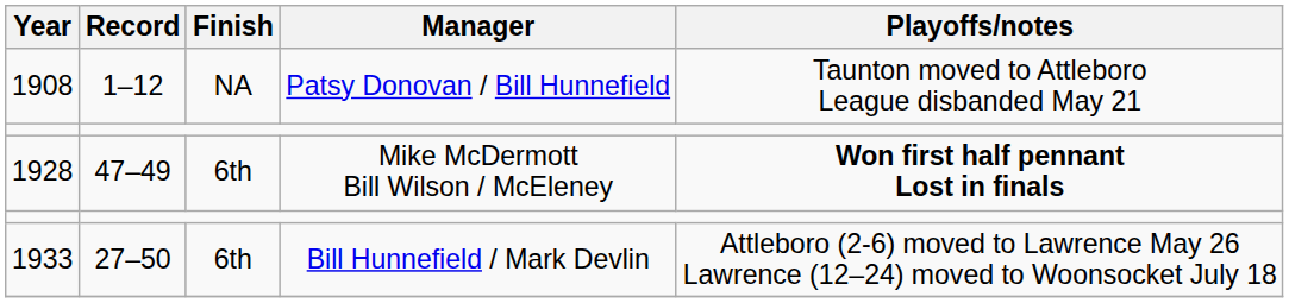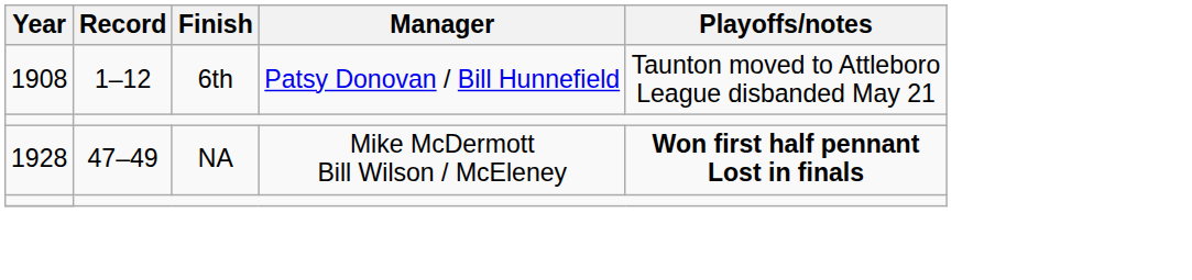 <table class="wikitable">
 <tr style="background: #F2F2F2;">
 <th>Year</th>
 <th>Record</th>
 <th>Finish</th>
 <th>Manager</th>
 <th>Playoffs/notes</th>
 </tr>
 <tr align=center>
 <td>1908</td>
 <td>1–12</td>
-<td>NA</td>
+<td>6th</td>
 <td><a href='#'>Patsy Donovan</a> / <a href='#'>Bill Hunnefield</a></td>
 <td>Taunton moved to Attleboro<br>League disbanded May 21</td>
 </tr>
 <tr align=center>
 <td></td>
 </tr>
 <tr align=center>
 <td>1928</td>
 <td>47–49</td>
-<td>6th</td>
+<td>NA</td>
 <td>Mike McDermott <br> Bill Wilson / McEleney</td>
 <td><strong>Won first half pennant<br>Lost in finals</strong></td>
 </tr>
 <tr align=center>
 <td></td>
 </tr>
 <tr align=center>
-<td>1933</td>
-<td>27–50</td>
-<td>6th</td>
-<td><a href='#'>Bill Hunnefield</a> / Mark Devlin</td>
-<td>Attleboro (2-6) moved to Lawrence May 26<br>Lawrence (12–24) moved to Woonsocket July 18</td>
-</tr>
-<tr align=center>
 </tr>
 </table>
